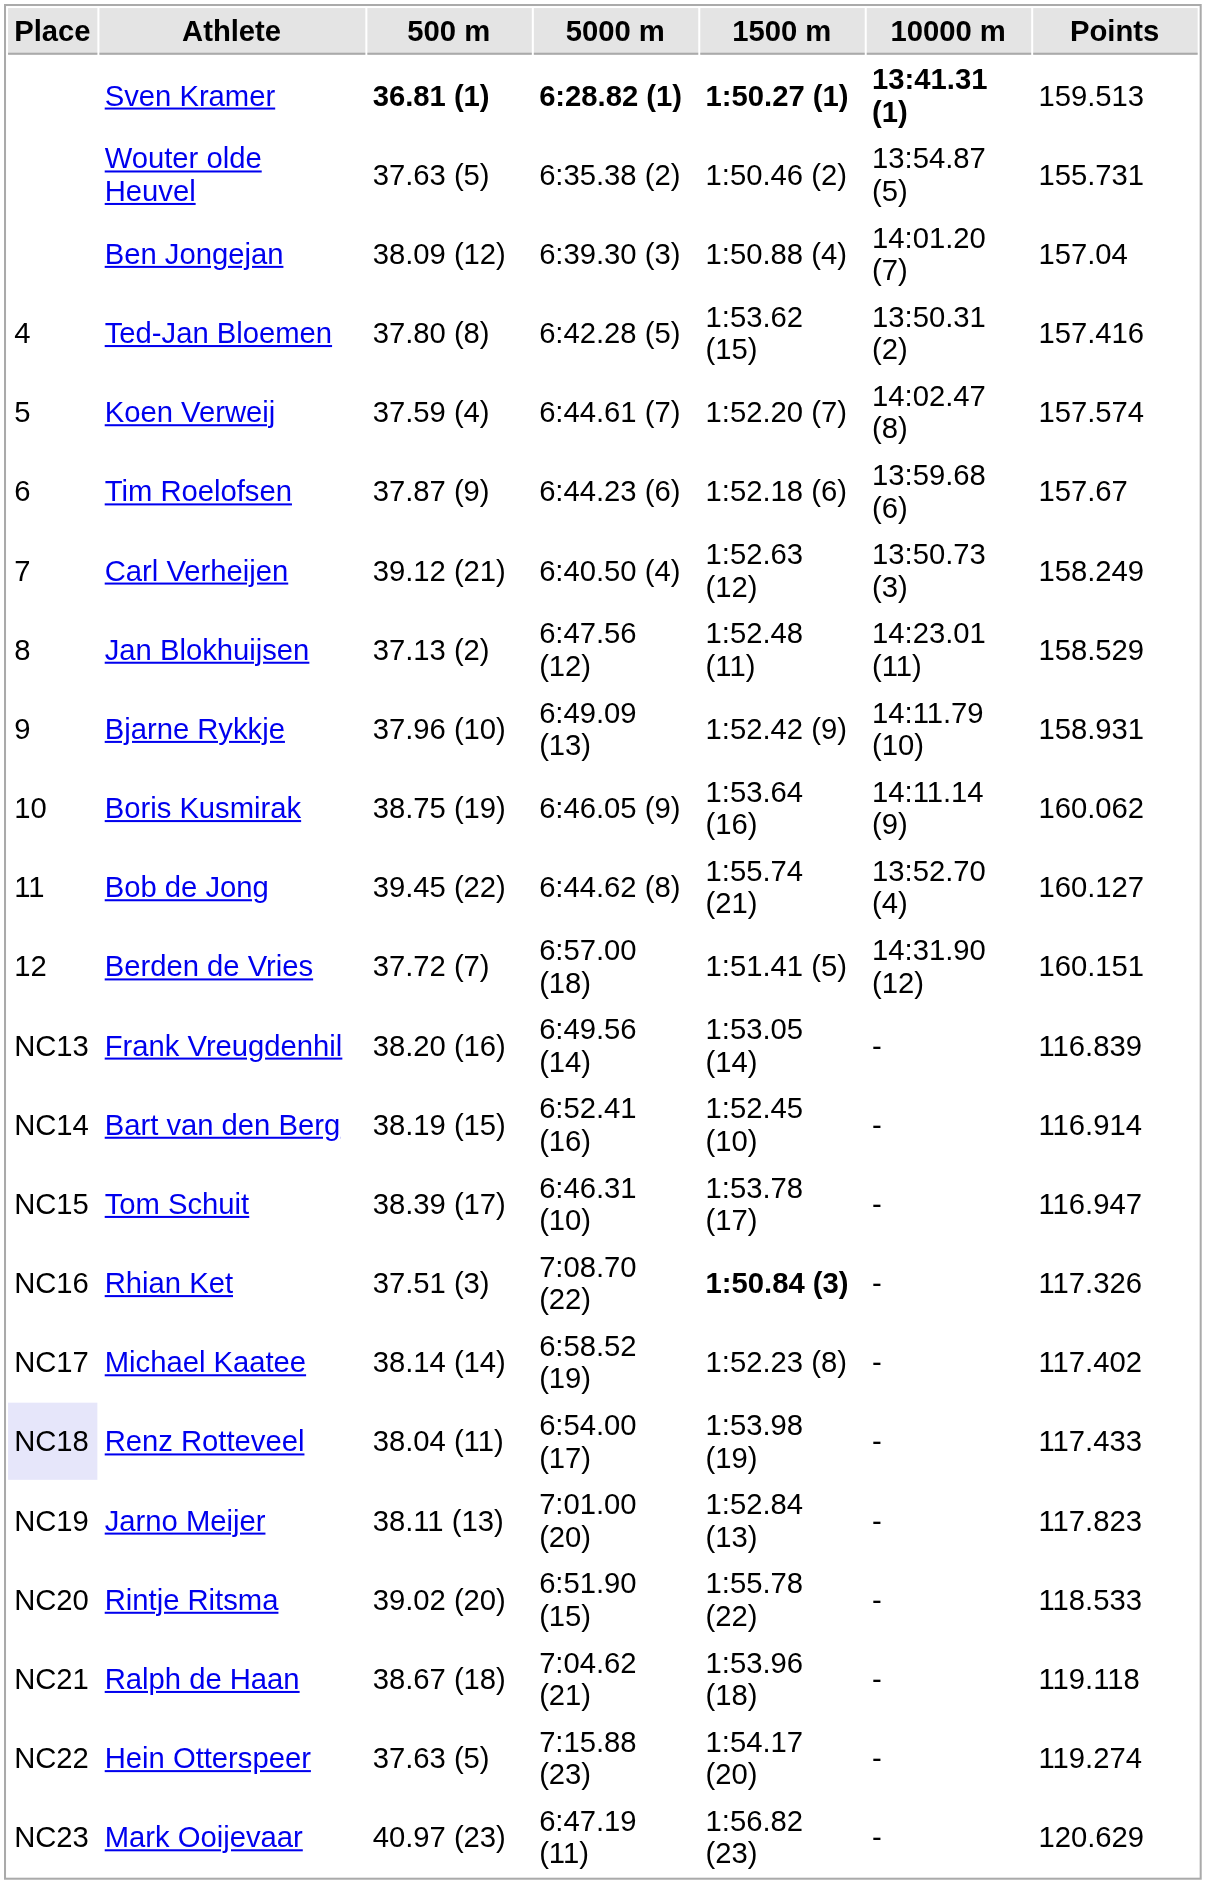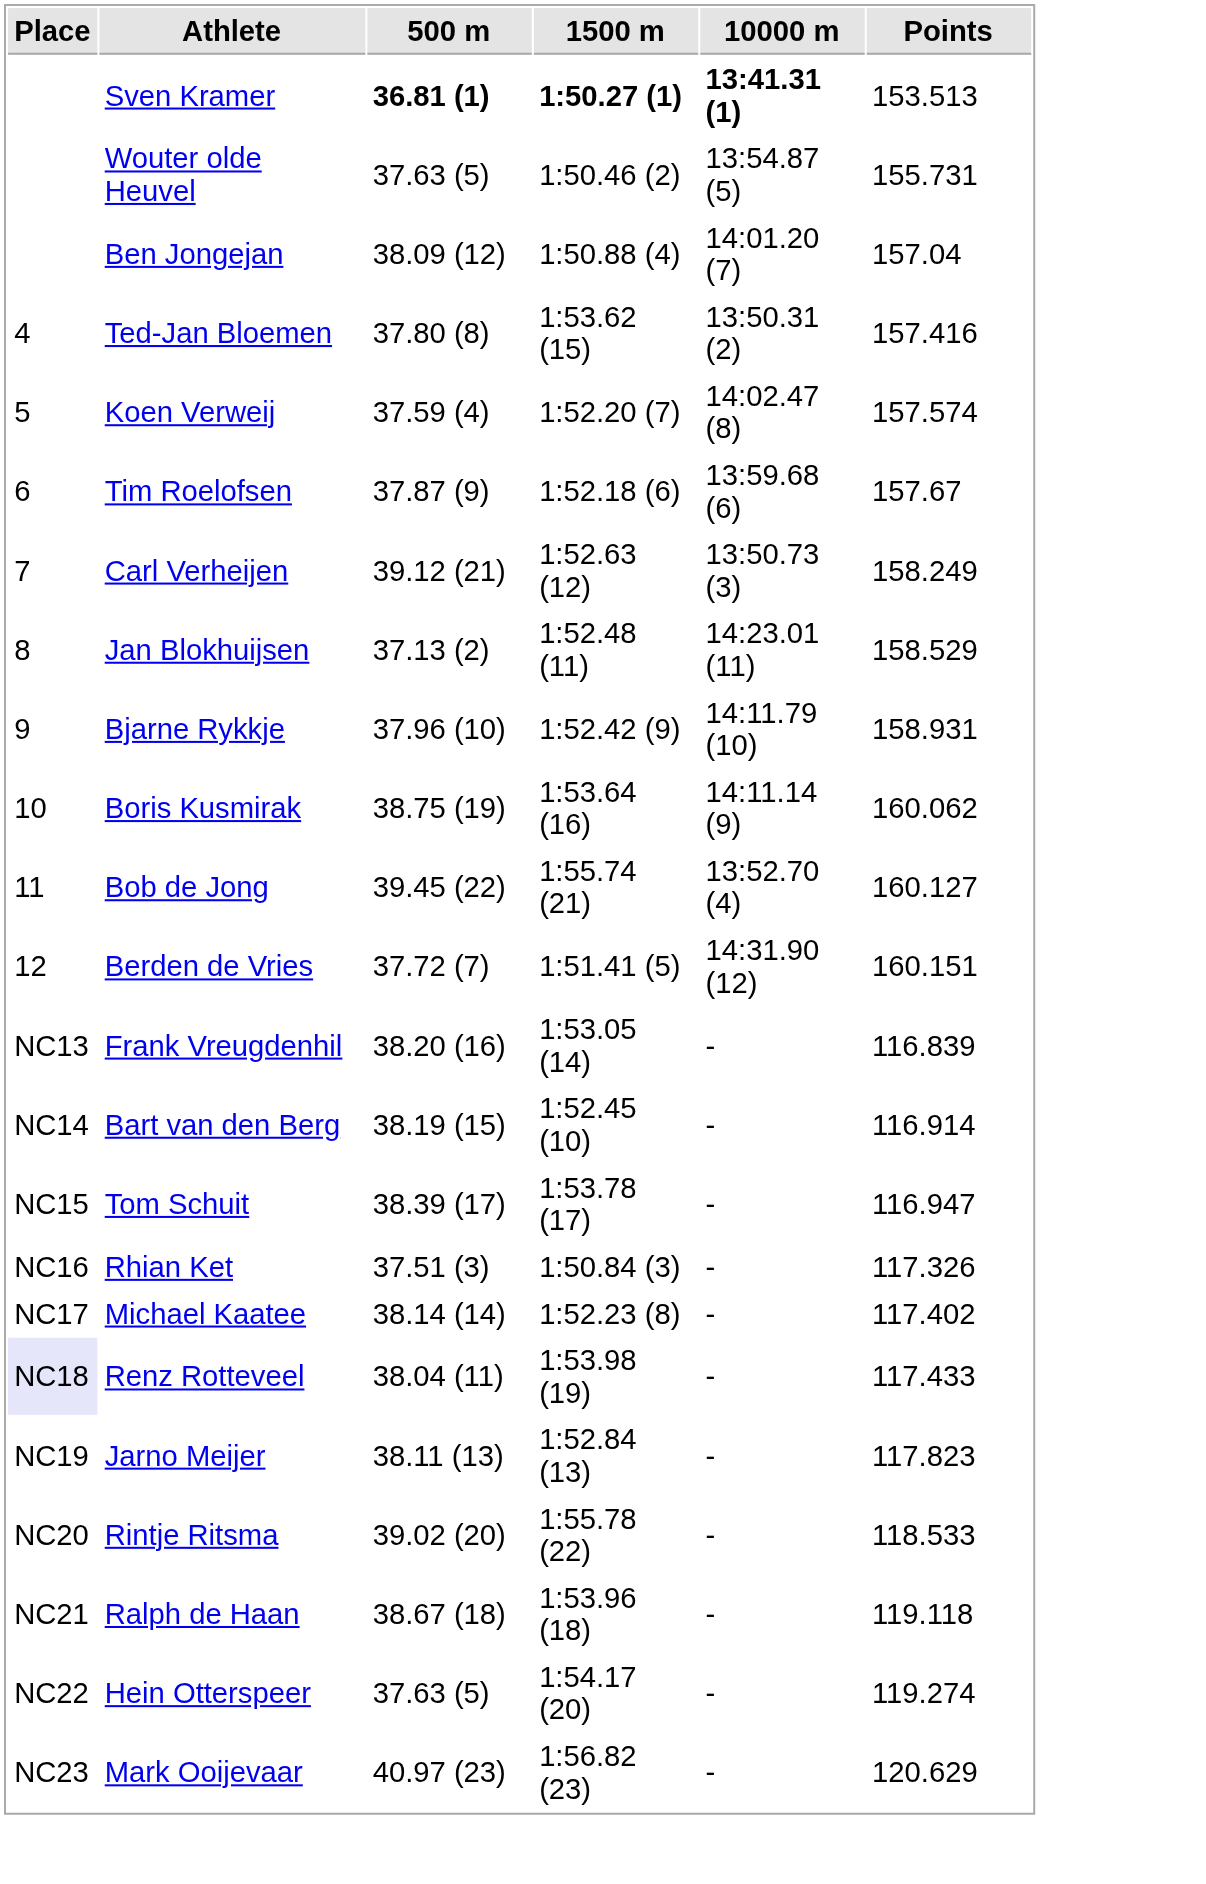 <table cellspacing="1" cellpadding="3" style="border:1px solid #AAAAAA;font-size:90%">
 <tr bgcolor="#E4E4E4">
 <th style="border-bottom:1px solid #AAAAAA" width=15>Place</th>
 <th style="border-bottom:1px solid #AAAAAA" width=125>Athlete</th>
 <th style="border-bottom:1px solid #AAAAAA" width=75>500 m</th>
-<th style="border-bottom:1px solid #AAAAAA" width=75>5000 m</th>
 <th style="border-bottom:1px solid #AAAAAA" width=75>1500 m</th>
 <th style="border-bottom:1px solid #AAAAAA" width=75>10000 m</th>
 <th style="border-bottom:1px solid #AAAAAA" width=75>Points</th>
 </tr>
 <tr>
 <td></td>
 <td align=left><a href='#'>Sven Kramer</a></td>
 <td><strong>36.81 (1)</strong></td>
-<td><strong>6:28.82 (1)</strong></td>
 <td><strong>1:50.27 (1)</strong></td>
 <td><strong>13:41.31 (1)</strong></td>
-<td>159.513</td>
+<td>153.513</td>
 </tr>
 <tr>
 <td></td>
 <td align=left><a href='#'>Wouter olde Heuvel</a></td>
 <td>37.63 (5)</td>
-<td>6:35.38 (2)</td>
 <td>1:50.46 (2)</td>
 <td>13:54.87 (5)</td>
 <td>155.731</td>
 </tr>
 <tr>
 <td></td>
 <td align=left><a href='#'>Ben Jongejan</a></td>
 <td>38.09 (12)</td>
-<td>6:39.30 (3)</td>
 <td>1:50.88 (4)</td>
 <td>14:01.20 (7)</td>
 <td>157.04</td>
 </tr>
 <tr>
 <td>4</td>
 <td align=left><a href='#'>Ted-Jan Bloemen</a></td>
 <td>37.80 (8)</td>
-<td>6:42.28 (5)</td>
 <td>1:53.62 (15)</td>
 <td>13:50.31 (2)</td>
 <td>157.416</td>
 </tr>
 <tr>
 <td>5</td>
 <td align=left><a href='#'>Koen Verweij</a></td>
 <td>37.59 (4)</td>
-<td>6:44.61 (7)</td>
 <td>1:52.20 (7)</td>
 <td>14:02.47 (8)</td>
 <td>157.574</td>
 </tr>
 <tr>
 <td>6</td>
 <td align=left><a href='#'>Tim Roelofsen</a></td>
 <td>37.87 (9)</td>
-<td>6:44.23 (6)</td>
 <td>1:52.18 (6)</td>
 <td>13:59.68 (6)</td>
 <td>157.67</td>
 </tr>
 <tr>
 <td>7</td>
 <td align=left><a href='#'>Carl Verheijen</a></td>
 <td>39.12 (21)</td>
-<td>6:40.50 (4)</td>
 <td>1:52.63 (12)</td>
 <td>13:50.73 (3)</td>
 <td>158.249</td>
 </tr>
 <tr>
 <td>8</td>
 <td align=left><a href='#'>Jan Blokhuijsen</a></td>
 <td>37.13 (2)</td>
-<td>6:47.56 (12)</td>
 <td>1:52.48 (11)</td>
 <td>14:23.01 (11)</td>
 <td>158.529</td>
 </tr>
 <tr>
 <td>9</td>
 <td align=left><a href='#'>Bjarne Rykkje</a></td>
 <td>37.96 (10)</td>
-<td>6:49.09 (13)</td>
 <td>1:52.42 (9)</td>
 <td>14:11.79 (10)</td>
 <td>158.931</td>
 </tr>
 <tr>
 <td>10</td>
 <td align=left><a href='#'>Boris Kusmirak</a></td>
 <td>38.75 (19)</td>
-<td>6:46.05 (9)</td>
 <td>1:53.64 (16)</td>
 <td>14:11.14 (9)</td>
 <td>160.062</td>
 </tr>
 <tr>
 <td>11</td>
 <td align=left><a href='#'>Bob de Jong</a></td>
 <td>39.45 (22)</td>
-<td>6:44.62 (8)</td>
 <td>1:55.74 (21)</td>
 <td>13:52.70 (4)</td>
 <td>160.127</td>
 </tr>
 <tr>
 <td>12</td>
 <td align=left><a href='#'>Berden de Vries</a></td>
 <td>37.72 (7)</td>
-<td>6:57.00 (18)</td>
 <td>1:51.41 (5)</td>
 <td>14:31.90 (12)</td>
 <td>160.151</td>
 </tr>
 <tr>
 <td>NC13</td>
 <td align=left><a href='#'>Frank Vreugdenhil</a></td>
 <td>38.20 (16)</td>
-<td>6:49.56 (14)</td>
 <td>1:53.05 (14)</td>
 <td>-</td>
 <td>116.839</td>
 </tr>
 <tr>
 <td>NC14</td>
 <td align=left><a href='#'>Bart van den Berg</a></td>
 <td>38.19 (15)</td>
-<td>6:52.41 (16)</td>
 <td>1:52.45 (10)</td>
 <td>-</td>
 <td>116.914</td>
 </tr>
 <tr>
 <td>NC15</td>
 <td align=left><a href='#'>Tom Schuit</a></td>
 <td>38.39 (17)</td>
-<td>6:46.31 (10)</td>
 <td>1:53.78 (17)</td>
 <td>-</td>
 <td>116.947</td>
 </tr>
 <tr>
 <td>NC16</td>
 <td align=left><a href='#'>Rhian Ket</a></td>
 <td>37.51 (3)</td>
-<td>7:08.70 (22)</td>
-<td><strong>1:50.84 (3)</strong></td>
+<td>1:50.84 (3)</td>
 <td>-</td>
 <td>117.326</td>
 </tr>
 <tr>
 <td>NC17</td>
 <td align=left><a href='#'>Michael Kaatee</a></td>
 <td>38.14 (14)</td>
-<td>6:58.52 (19)</td>
 <td>1:52.23 (8)</td>
 <td>-</td>
 <td>117.402</td>
 </tr>
 <tr>
 <td style="background: lavender;">NC18</td>
 <td align=left><a href='#'>Renz Rotteveel</a></td>
 <td>38.04 (11)</td>
-<td>6:54.00 (17)</td>
 <td>1:53.98 (19)</td>
 <td>-</td>
 <td>117.433</td>
 </tr>
 <tr>
 <td>NC19</td>
 <td align=left><a href='#'>Jarno Meijer</a></td>
 <td>38.11 (13)</td>
-<td>7:01.00 (20)</td>
 <td>1:52.84 (13)</td>
 <td>-</td>
 <td>117.823</td>
 </tr>
 <tr>
 <td>NC20</td>
 <td align=left><a href='#'>Rintje Ritsma</a></td>
 <td>39.02 (20)</td>
-<td>6:51.90 (15)</td>
 <td>1:55.78 (22)</td>
 <td>-</td>
 <td>118.533</td>
 </tr>
 <tr>
 <td>NC21</td>
 <td align=left><a href='#'>Ralph de Haan</a></td>
 <td>38.67 (18)</td>
-<td>7:04.62 (21)</td>
 <td>1:53.96 (18)</td>
 <td>-</td>
 <td>119.118</td>
 </tr>
 <tr>
 <td>NC22</td>
 <td align=left><a href='#'>Hein Otterspeer</a></td>
 <td>37.63 (5)</td>
-<td>7:15.88 (23)</td>
 <td>1:54.17 (20)</td>
 <td>-</td>
 <td>119.274</td>
 </tr>
 <tr>
 <td>NC23</td>
 <td align=left><a href='#'>Mark Ooijevaar</a></td>
 <td>40.97 (23)</td>
-<td>6:47.19 (11)</td>
 <td>1:56.82 (23)</td>
 <td>-</td>
 <td>120.629</td>
 </tr>
 </table>
